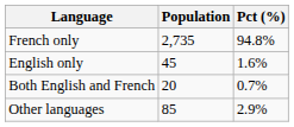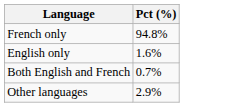 <table class="wikitable">
 <tr>
 <th>Language</th>
-<th>Population</th>
 <th>Pct (%)</th>
 </tr>
 <tr>
 <td>French only</td>
-<td>2,735</td>
 <td>94.8%</td>
 </tr>
 <tr>
 <td>English only</td>
-<td>45</td>
 <td>1.6%</td>
 </tr>
 <tr>
 <td>Both English and French</td>
-<td>20</td>
 <td>0.7%</td>
 </tr>
 <tr>
 <td>Other languages</td>
-<td>85</td>
 <td>2.9%</td>
 </tr>
 </table>
